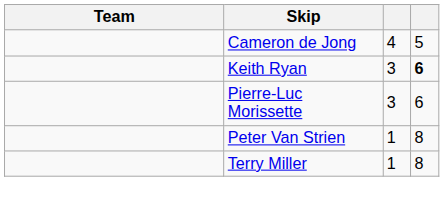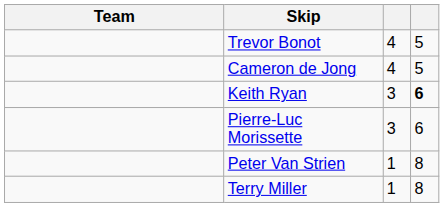 <table class="wikitable">
 <tr>
 <th width=210>Team</th>
 <th width=150>Skip</th>
 <th width=20></th>
 <th width=20></th>
+</tr>
+<tr>
+<td></td>
+<td><a href='#'>Trevor Bonot</a></td>
+<td>4</td>
+<td>5</td>
 </tr>
 <tr>
 <td></td>
 <td><a href='#'>Cameron de Jong</a></td>
 <td>4</td>
 <td>5</td>
 </tr>
 <tr>
 <td></td>
 <td><a href='#'>Keith Ryan</a></td>
 <td>3</td>
 <td><strong>6</strong></td>
 </tr>
 <tr>
 <td></td>
 <td><a href='#'>Pierre-Luc Morissette</a></td>
 <td>3</td>
 <td>6</td>
 </tr>
 <tr>
 <td></td>
 <td><a href='#'>Peter Van Strien</a></td>
 <td>1</td>
 <td>8</td>
 </tr>
 <tr>
 <td></td>
 <td><a href='#'>Terry Miller</a></td>
 <td>1</td>
 <td>8</td>
 </tr>
 </table>
